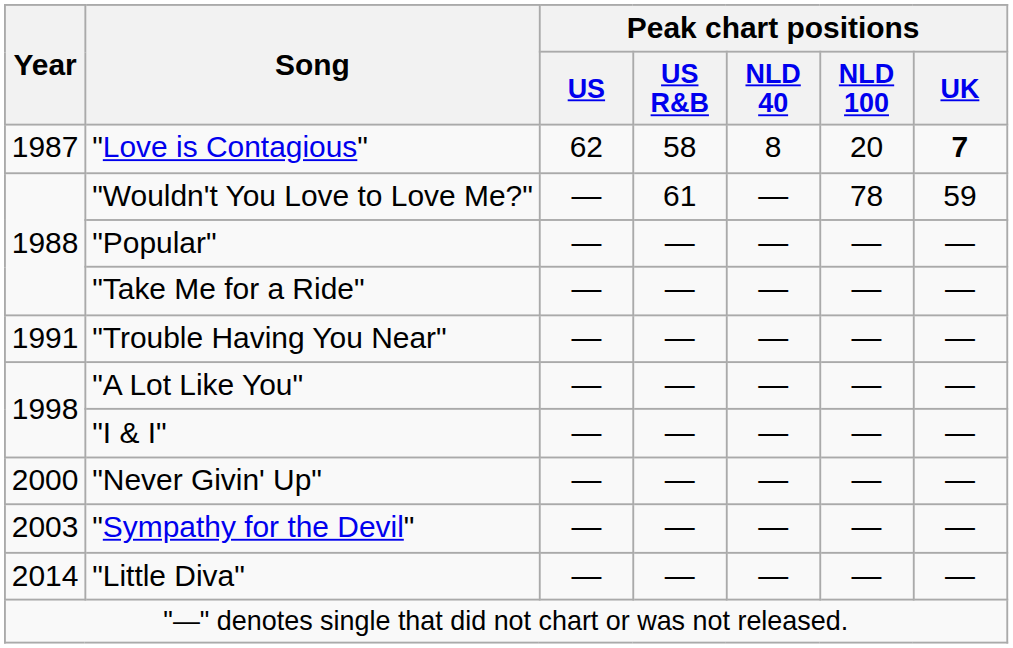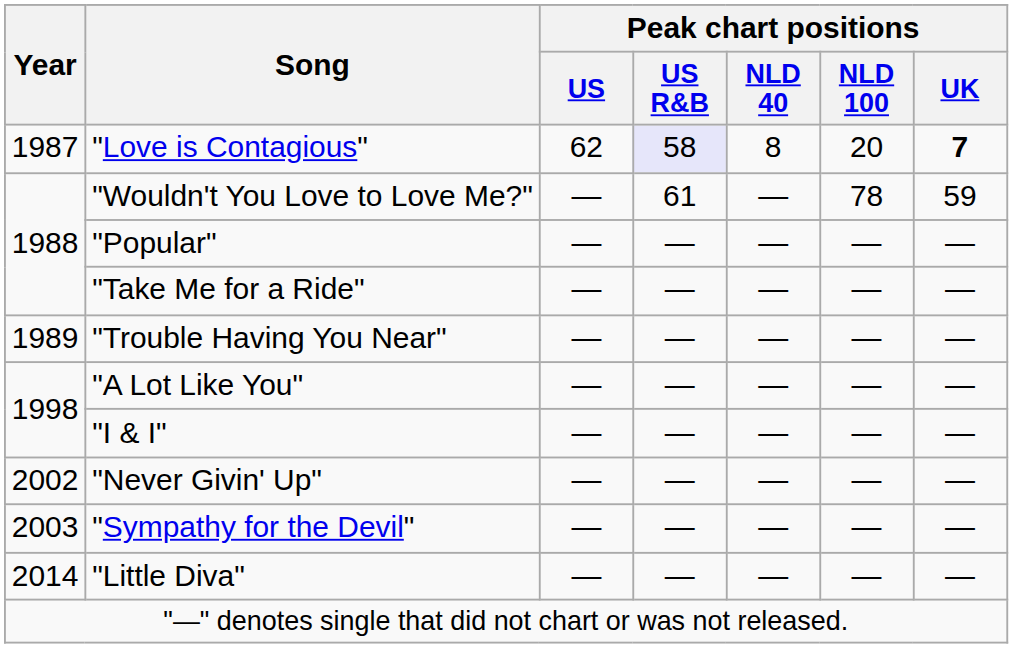 <table class="wikitable">
 <tr>
 <th scope="col" rowspan="2">Year</th>
 <th scope="col" rowspan="2">Song</th>
 <th scope="col" colspan="5">Peak chart positions</th>
 </tr>
 <tr>
 <th style="width:3em;font-size:90%"><a href='#'>US</a><br></th>
 <th style="width:3em;font-size:90%"><a href='#'>US<br>R&B</a><br></th>
 <th style="width:3em;font-size:90%" scope="col"><a href='#'>NLD 40</a><br></th>
 <th style="width:3em;font-size:90%" scope="col"><a href='#'>NLD 100</a><br></th>
 <th style="width:3em;font-size:90%" scope="col"><a href='#'>UK</a><br></th>
 </tr>
 <tr>
 <td>1987</td>
 <td scope="row">"<a href='#'>Love is Contagious</a>"</td>
 <td align=center>62</td>
-<td align=center>58</td>
+<td align=center style="background: lavender;">58</td>
 <td align=center>8</td>
 <td align=center>20</td>
 <td align=center><strong>7</strong></td>
 </tr>
 <tr>
 <td rowspan=3>1988</td>
 <td>"Wouldn't You Love to Love Me?"</td>
 <td align=center>—</td>
 <td align=center>61</td>
 <td align=center>—</td>
 <td align=center>78</td>
 <td align=center>59</td>
 </tr>
 <tr>
 <td scope="row">"Popular"</td>
 <td align=center>—</td>
 <td align=center>—</td>
 <td align=center>—</td>
 <td align=center>—</td>
 <td align=center>—</td>
 </tr>
 <tr>
 <td scope="row">"Take Me for a Ride"</td>
 <td align=center>—</td>
 <td align=center>—</td>
 <td align=center>—</td>
 <td align=center>—</td>
 <td align=center>—</td>
 </tr>
 <tr>
-<td>1991</td>
+<td>1989</td>
 <td scope="row">"Trouble Having You Near"</td>
 <td align=center>—</td>
 <td align=center>—</td>
 <td align=center>—</td>
 <td align=center>—</td>
 <td align=center>—</td>
 </tr>
 <tr>
 <td rowspan=2>1998</td>
 <td scope="row">"A Lot Like You"</td>
 <td align=center>—</td>
 <td align=center>—</td>
 <td align=center>—</td>
 <td align=center>—</td>
 <td align=center>—</td>
 </tr>
 <tr>
 <td scope="row">"I & I"</td>
 <td align=center>—</td>
 <td align=center>—</td>
 <td align=center>—</td>
 <td align=center>—</td>
 <td align=center>—</td>
 </tr>
 <tr>
-<td>2000</td>
+<td>2002</td>
 <td scope="row">"Never Givin' Up"</td>
 <td align=center>—</td>
 <td align=center>—</td>
 <td align=center>—</td>
 <td align=center>—</td>
 <td align=center>—</td>
 </tr>
 <tr>
 <td>2003</td>
 <td scope="row">"<a href='#'>Sympathy for the Devil</a>"</td>
 <td align=center>—</td>
 <td align=center>—</td>
 <td align=center>—</td>
 <td align=center>—</td>
 <td align=center>—</td>
 </tr>
 <tr>
 <td rowspan=1>2014</td>
 <td scope="row">"Little Diva"</td>
 <td align=center>—</td>
 <td align=center>—</td>
 <td align=center>—</td>
 <td align=center>—</td>
 <td align=center>—</td>
 </tr>
 <tr>
 <td colspan="10" style="font-size:90%" align="center">"—" denotes single that did not chart or was not released.</td>
 </tr>
 </table>
